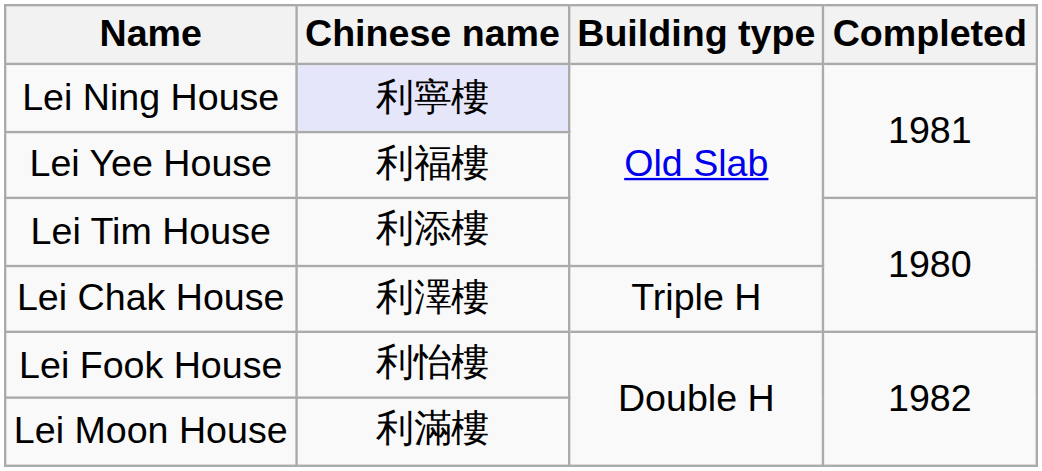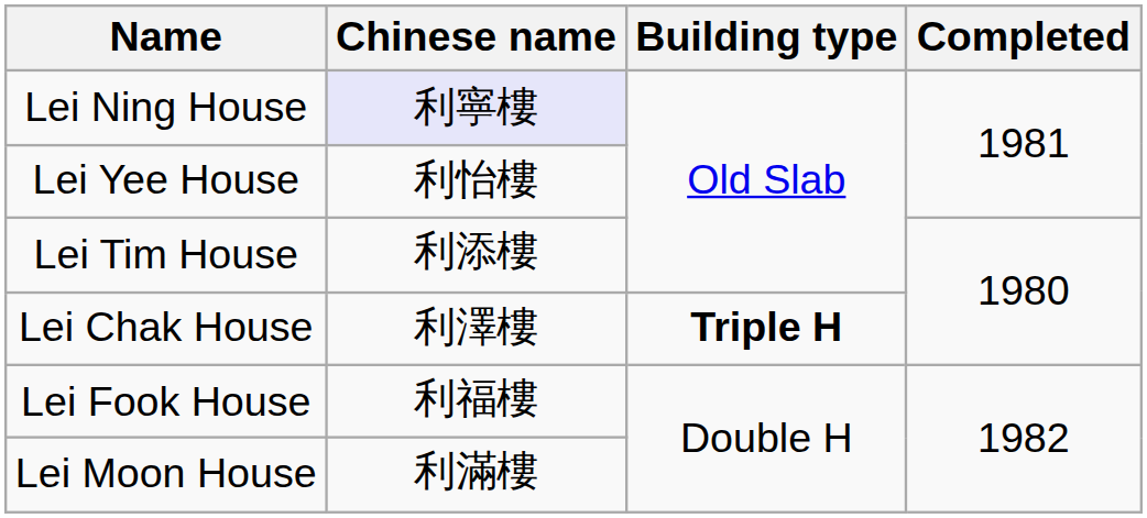 <table class="wikitable" style="text-align: center">
 <tr>
 <th>Name</th>
 <th>Chinese name</th>
 <th>Building type</th>
 <th>Completed</th>
 </tr>
 <tr>
 <td>Lei Ning House</td>
 <td style="background: lavender;">利寧樓</td>
 <td rowspan="3"><a href='#'>Old Slab</a></td>
 <td rowspan="2">1981</td>
 </tr>
 <tr>
 <td>Lei Yee House</td>
-<td>利福樓</td>
+<td>利怡樓</td>
 </tr>
 <tr>
 <td>Lei Tim House</td>
 <td>利添樓</td>
 <td rowspan="2">1980</td>
 </tr>
 <tr>
 <td>Lei Chak House</td>
 <td>利澤樓</td>
-<td>Triple H</td>
+<td><strong>Triple H</strong></td>
 </tr>
 <tr>
 <td>Lei Fook House</td>
-<td>利怡樓</td>
+<td>利福樓</td>
 <td rowspan="2">Double H</td>
 <td rowspan="2">1982</td>
 </tr>
 <tr>
 <td>Lei Moon House</td>
 <td>利滿樓</td>
 </tr>
 </table>
